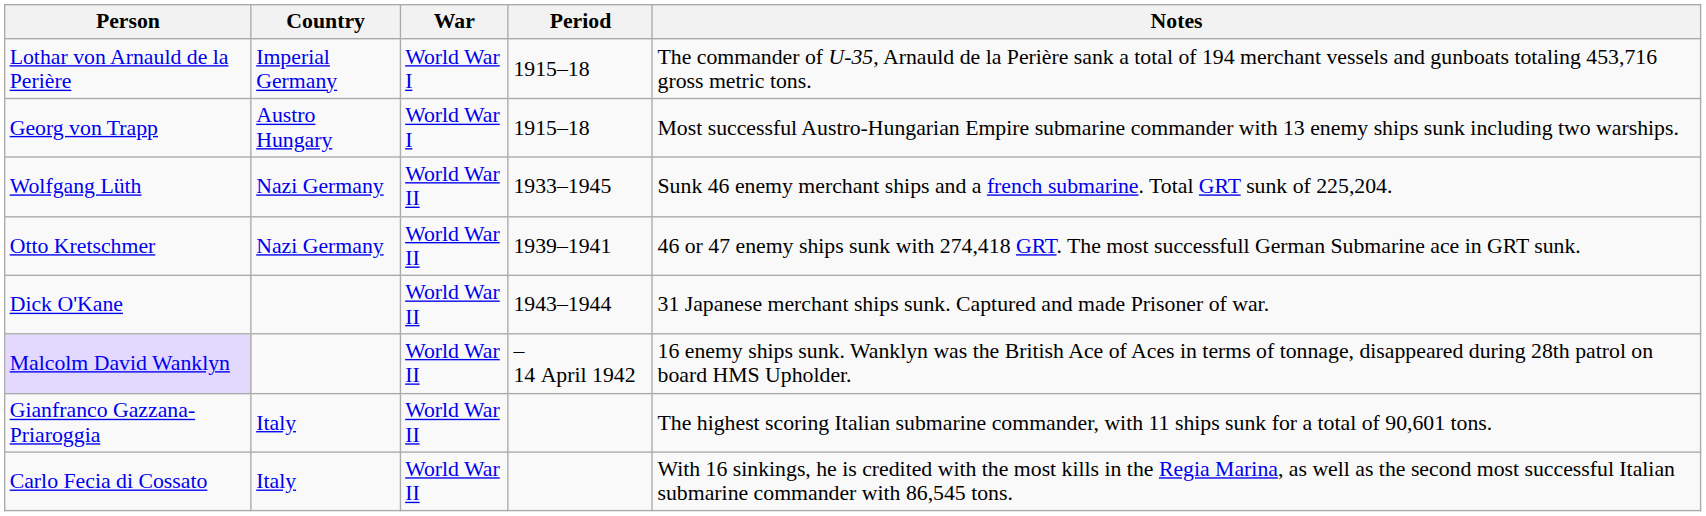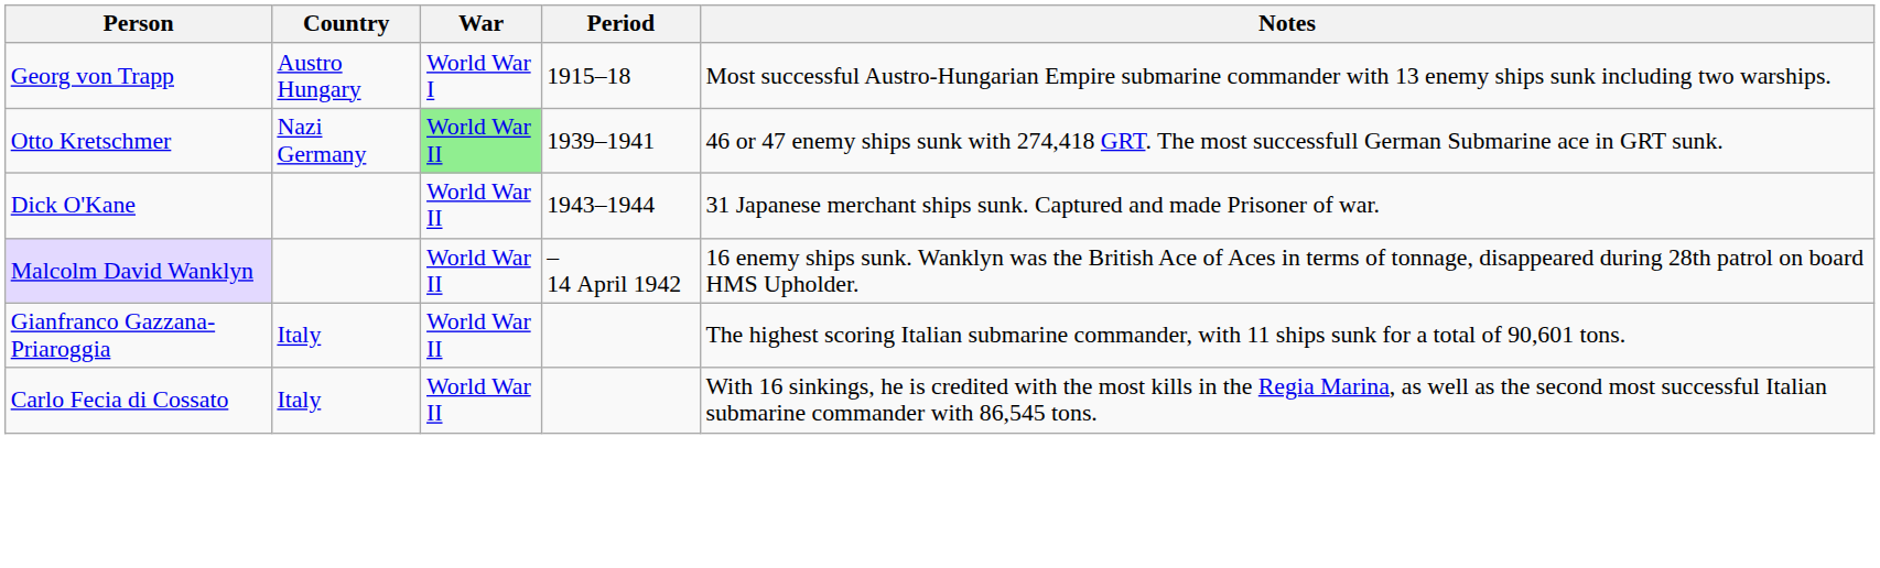 <table class=wikitable>
 <tr>
 <th>Person</th>
 <th>Country</th>
 <th>War</th>
 <th>Period</th>
 <th>Notes</th>
 </tr>
 <tr>
-<td><a href='#'>Lothar von Arnauld de la Perière</a></td>
-<td> <a href='#'>Imperial Germany</a></td>
-<td><a href='#'>World War I</a></td>
-<td>1915–18</td>
-<td>The commander of <em>U-35</em>, Arnauld de la Perière sank a total of 194 merchant vessels and gunboats totaling 453,716 gross metric tons.</td>
-</tr>
-<tr>
 <td><a href='#'>Georg von Trapp</a></td>
 <td> <a href='#'>Austro Hungary</a></td>
 <td><a href='#'>World War I</a></td>
 <td>1915–18</td>
 <td>Most successful Austro-Hungarian Empire submarine commander with 13 enemy ships sunk including two warships.</td>
 </tr>
 <tr>
-<td><a href='#'>Wolfgang Lüth</a></td>
-<td> <a href='#'>Nazi Germany</a></td>
-<td><a href='#'>World War II</a></td>
-<td>1933–1945</td>
-<td>Sunk 46 enemy merchant ships and a <a href='#'>french submarine</a>. Total <a href='#'>GRT</a> sunk of 225,204.</td>
-</tr>
-<tr>
 <td><a href='#'>Otto Kretschmer</a></td>
 <td> <a href='#'>Nazi Germany</a></td>
-<td><a href='#'>World War II</a></td>
+<td style="background: lightgreen;"><a href='#'>World War II</a></td>
 <td>1939–1941</td>
 <td>46 or 47 enemy ships sunk with 274,418 <a href='#'>GRT</a>. The most successfull German Submarine ace in GRT sunk.</td>
 </tr>
 <tr>
 <td><a href='#'>Dick O'Kane</a></td>
 <td></td>
 <td><a href='#'>World War II</a></td>
 <td>1943–1944</td>
 <td>31 Japanese merchant ships sunk. Captured and made Prisoner of war.</td>
 </tr>
 <tr>
 <td style="background:#e3d9ff;"><a href='#'>Malcolm David Wanklyn</a></td>
 <td></td>
 <td><a href='#'>World War II</a></td>
 <td>– 14 April 1942</td>
 <td>16 enemy ships sunk. Wanklyn was the British Ace of Aces in terms of tonnage, disappeared during 28th patrol on board HMS Upholder.</td>
 </tr>
 <tr>
 <td><a href='#'>Gianfranco Gazzana-Priaroggia</a></td>
 <td> <a href='#'>Italy</a></td>
 <td><a href='#'>World War II</a></td>
 <td></td>
 <td>The highest scoring Italian submarine commander, with 11 ships sunk for a total of 90,601 tons.</td>
 </tr>
 <tr>
 <td><a href='#'>Carlo Fecia di Cossato</a></td>
 <td> <a href='#'>Italy</a></td>
 <td><a href='#'>World War II</a></td>
 <td></td>
 <td>With 16 sinkings, he is credited with the most kills in the <a href='#'>Regia Marina</a>, as well as the second most successful Italian submarine commander with 86,545 tons.</td>
 </tr>
 </table>
